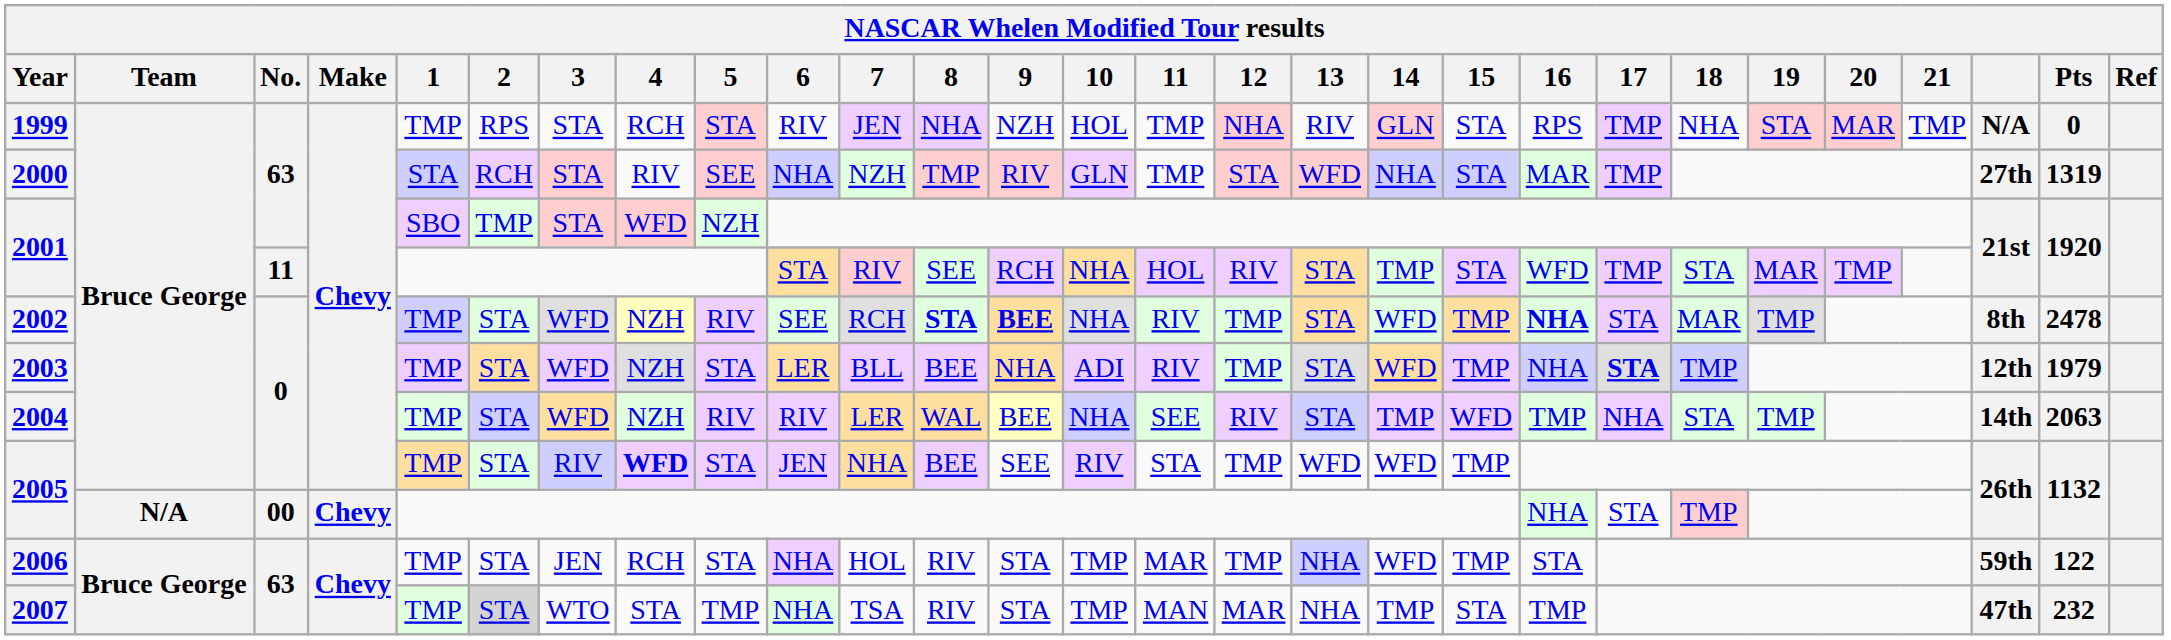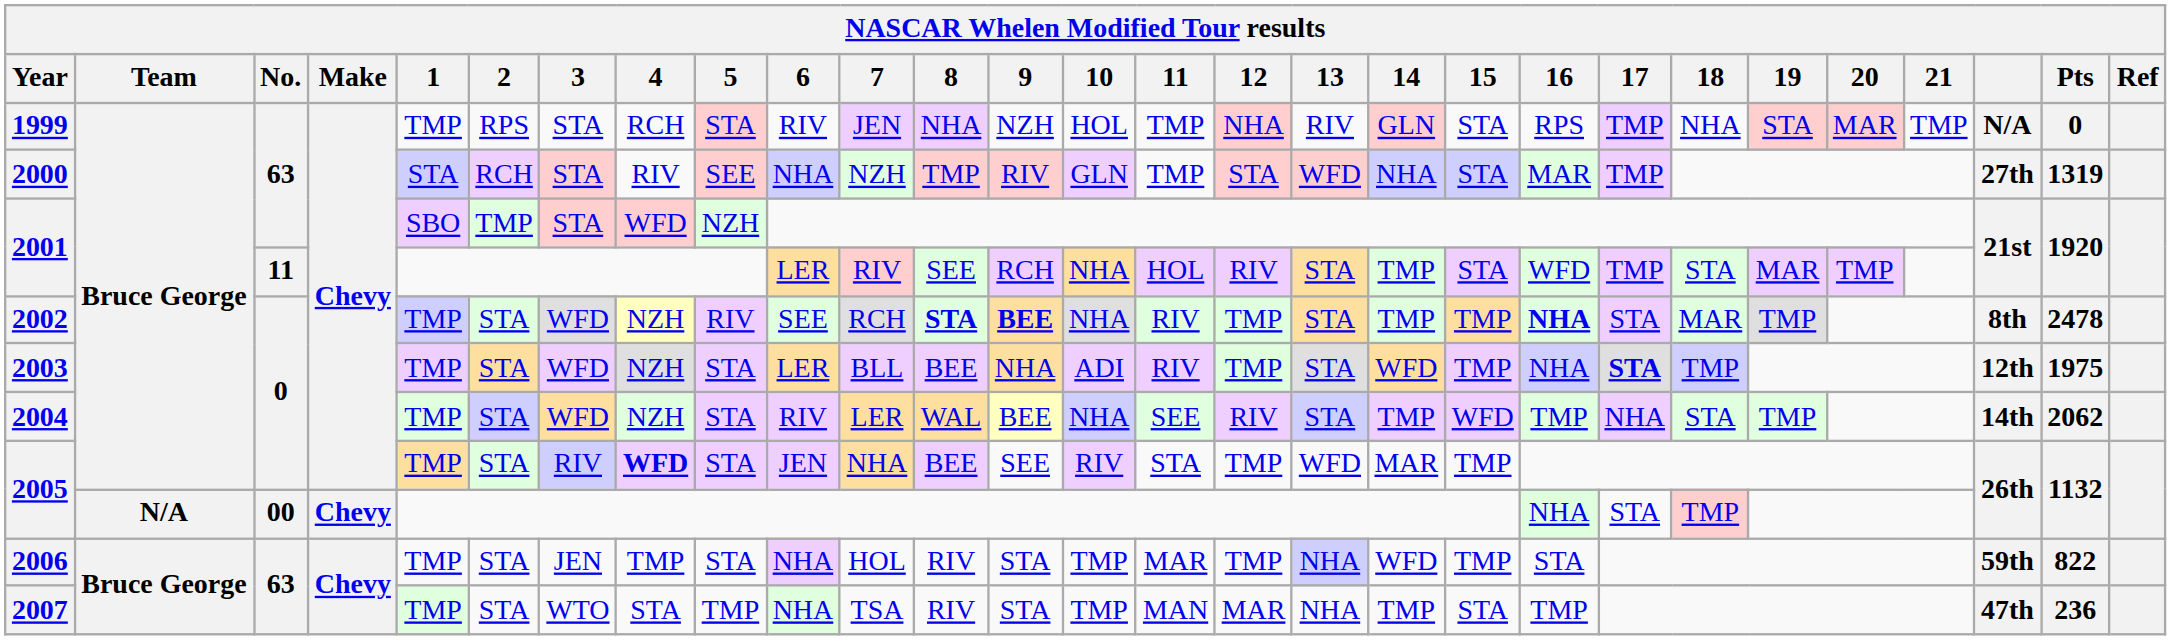 <table class="wikitable" style="text-align:center; font-size:75%">
 <tr>
 <th colspan=38><a href='#'>NASCAR Whelen Modified Tour</a> results</th>
 </tr>
 <tr>
 <th>Year</th>
 <th>Team</th>
 <th>No.</th>
 <th>Make</th>
 <th>1</th>
 <th>2</th>
 <th>3</th>
 <th>4</th>
 <th>5</th>
 <th>6</th>
 <th>7</th>
 <th>8</th>
 <th>9</th>
 <th>10</th>
 <th>11</th>
 <th>12</th>
 <th>13</th>
 <th>14</th>
 <th>15</th>
 <th>16</th>
 <th>17</th>
 <th>18</th>
 <th>19</th>
 <th>20</th>
 <th>21</th>
 <th></th>
 <th>Pts</th>
 <th>Ref</th>
 </tr>
 <tr>
 <th><a href='#'>1999</a></th>
 <th rowspan=8>Bruce George</th>
 <th rowspan=3>63</th>
 <th rowspan=8><a href='#'>Chevy</a></th>
 <td><a href='#'>TMP</a></td>
 <td><a href='#'>RPS</a></td>
 <td><a href='#'>STA</a></td>
 <td><a href='#'>RCH</a></td>
 <td style="background:#FFCFCF;"><a href='#'>STA</a><br></td>
 <td><a href='#'>RIV</a></td>
 <td style="background:#EFCFFF;"><a href='#'>JEN</a><br></td>
 <td style="background:#EFCFFF;"><a href='#'>NHA</a><br></td>
 <td><a href='#'>NZH</a></td>
 <td><a href='#'>HOL</a></td>
 <td><a href='#'>TMP</a></td>
 <td style="background:#FFCFCF;"><a href='#'>NHA</a><br></td>
 <td><a href='#'>RIV</a></td>
 <td style="background:#FFCFCF;"><a href='#'>GLN</a><br></td>
 <td><a href='#'>STA</a></td>
 <td><a href='#'>RPS</a></td>
 <td style="background:#EFCFFF;"><a href='#'>TMP</a><br></td>
 <td><a href='#'>NHA</a></td>
 <td style="background:#FFCFCF;"><a href='#'>STA</a><br></td>
 <td style="background:#FFCFCF;"><a href='#'>MAR</a><br></td>
 <td><a href='#'>TMP</a></td>
 <th>N/A</th>
 <th>0</th>
 <th></th>
 </tr>
 <tr>
 <th><a href='#'>2000</a></th>
 <td style="background:#CFCFFF;"><a href='#'>STA</a><br></td>
 <td style="background:#EFCFFF;"><a href='#'>RCH</a><br></td>
 <td style="background:#FFCFCF;"><a href='#'>STA</a><br></td>
 <td><a href='#'>RIV</a></td>
 <td style="background:#FFCFCF;"><a href='#'>SEE</a><br></td>
 <td style="background:#CFCFFF;"><a href='#'>NHA</a><br></td>
 <td style="background:#DFFFDF;"><a href='#'>NZH</a><br></td>
 <td style="background:#FFCFCF;"><a href='#'>TMP</a><br></td>
 <td style="background:#FFCFCF;"><a href='#'>RIV</a><br></td>
 <td style="background:#EFCFFF;"><a href='#'>GLN</a><br></td>
 <td><a href='#'>TMP</a></td>
 <td style="background:#FFCFCF;"><a href='#'>STA</a><br></td>
 <td style="background:#FFCFCF;"><a href='#'>WFD</a><br></td>
 <td style="background:#CFCFFF;"><a href='#'>NHA</a><br></td>
 <td style="background:#CFCFFF;"><a href='#'>STA</a><br></td>
 <td style="background:#DFFFDF;"><a href='#'>MAR</a><br></td>
 <td style="background:#EFCFFF;"><a href='#'>TMP</a><br></td>
 <td colspan=4></td>
 <th>27th</th>
 <th>1319</th>
 <th></th>
 </tr>
 <tr>
 <th rowspan=2><a href='#'>2001</a></th>
 <td style="background:#EFCFFF;"><a href='#'>SBO</a><br></td>
 <td style="background:#DFFFDF;"><a href='#'>TMP</a><br></td>
 <td style="background:#FFCFCF;"><a href='#'>STA</a><br></td>
 <td style="background:#FFCFCF;"><a href='#'>WFD</a><br></td>
 <td style="background:#DFFFDF;"><a href='#'>NZH</a><br></td>
 <td colspan=16></td>
 <th rowspan=2>21st</th>
 <th rowspan=2>1920</th>
 <th rowspan=2></th>
 </tr>
 <tr>
 <th>11</th>
 <td colspan=5></td>
-<td style="background:#FFDF9F;"><a href='#'>STA</a><br></td>
+<td style="background:#FFDF9F;"><a href='#'>LER</a><br></td>
 <td style="background:#FFCFCF;"><a href='#'>RIV</a><br></td>
 <td style="background:#DFFFDF;"><a href='#'>SEE</a><br></td>
 <td style="background:#EFCFFF;"><a href='#'>RCH</a><br></td>
 <td style="background:#FFDF9F;"><a href='#'>NHA</a><br></td>
 <td style="background:#EFCFFF;"><a href='#'>HOL</a><br></td>
 <td style="background:#EFCFFF;"><a href='#'>RIV</a><br></td>
 <td style="background:#FFDF9F;"><a href='#'>STA</a><br></td>
 <td style="background:#DFFFDF;"><a href='#'>TMP</a><br></td>
 <td style="background:#EFCFFF;"><a href='#'>STA</a><br></td>
 <td style="background:#DFFFDF;"><a href='#'>WFD</a><br></td>
 <td style="background:#EFCFFF;"><a href='#'>TMP</a><br></td>
 <td style="background:#DFFFDF;"><a href='#'>STA</a><br></td>
 <td style="background:#EFCFFF;"><a href='#'>MAR</a><br></td>
 <td style="background:#EFCFFF;"><a href='#'>TMP</a><br></td>
 <td></td>
 </tr>
 <tr>
 <th><a href='#'>2002</a></th>
 <th rowspan=4>0</th>
 <td style="background:#CFCFFF;"><a href='#'>TMP</a><br></td>
 <td style="background:#DFFFDF;"><a href='#'>STA</a><br></td>
 <td style="background:#DFDFDF;"><a href='#'>WFD</a><br></td>
 <td style="background:#FFFFBF;"><a href='#'>NZH</a><br></td>
 <td style="background:#EFCFFF;"><a href='#'>RIV</a><br></td>
 <td style="background:#DFFFDF;"><a href='#'>SEE</a><br></td>
 <td style="background:#DFDFDF;"><a href='#'>RCH</a><br></td>
 <td style="background:#DFFFDF;"><strong><a href='#'>STA</a></strong><br></td>
 <td style="background:#FFDF9F;"><strong><a href='#'>BEE</a></strong><br></td>
 <td style="background:#DFDFDF;"><a href='#'>NHA</a><br></td>
 <td style="background:#DFFFDF;"><a href='#'>RIV</a><br></td>
 <td style="background:#DFFFDF;"><a href='#'>TMP</a><br></td>
 <td style="background:#FFDF9F;"><a href='#'>STA</a><br></td>
-<td style="background:#DFFFDF;"><a href='#'>WFD</a><br></td>
+<td style="background:#DFFFDF;"><a href='#'>TMP</a><br></td>
 <td style="background:#FFDF9F;"><a href='#'>TMP</a><br></td>
 <td style="background:#DFFFDF;"><strong><a href='#'>NHA</a></strong><br></td>
 <td style="background:#EFCFFF;"><a href='#'>STA</a><br></td>
 <td style="background:#DFFFDF;"><a href='#'>MAR</a><br></td>
 <td style="background:#DFDFDF;"><a href='#'>TMP</a><br></td>
 <td colspan=2></td>
 <th>8th</th>
 <th>2478</th>
 <th></th>
 </tr>
 <tr>
 <th><a href='#'>2003</a></th>
 <td style="background:#EFCFFF;"><a href='#'>TMP</a><br></td>
 <td style="background:#FFDF9F;"><a href='#'>STA</a><br></td>
 <td style="background:#EFCFFF;"><a href='#'>WFD</a><br></td>
 <td style="background:#DFDFDF;"><a href='#'>NZH</a><br></td>
 <td style="background:#EFCFFF;"><a href='#'>STA</a><br></td>
 <td style="background:#FFDF9F;"><a href='#'>LER</a><br></td>
 <td style="background:#EFCFFF;"><a href='#'>BLL</a><br></td>
 <td style="background:#EFCFFF;"><a href='#'>BEE</a><br></td>
 <td style="background:#FFDF9F;"><a href='#'>NHA</a><br></td>
 <td style="background:#EFCFFF;"><a href='#'>ADI</a><br></td>
 <td style="background:#EFCFFF;"><a href='#'>RIV</a><br></td>
 <td style="background:#DFFFDF;"><a href='#'>TMP</a><br></td>
 <td style="background:#DFDFDF;"><a href='#'>STA</a><br></td>
 <td style="background:#FFDF9F;"><a href='#'>WFD</a><br></td>
 <td style="background:#EFCFFF;"><a href='#'>TMP</a><br></td>
 <td style="background:#CFCFFF;"><a href='#'>NHA</a><br></td>
 <td style="background:#DFDFDF;"><strong><a href='#'>STA</a></strong><br></td>
 <td style="background:#CFCFFF;"><a href='#'>TMP</a><br></td>
 <td colspan=3></td>
 <th>12th</th>
-<th>1979</th>
+<th>1975</th>
 <th></th>
 </tr>
 <tr>
 <th><a href='#'>2004</a></th>
 <td style="background:#DFFFDF;"><a href='#'>TMP</a><br></td>
 <td style="background:#CFCFFF;"><a href='#'>STA</a><br></td>
 <td style="background:#FFDF9F;"><a href='#'>WFD</a><br></td>
 <td style="background:#DFFFDF;"><a href='#'>NZH</a><br></td>
-<td style="background:#EFCFFF;"><a href='#'>RIV</a><br></td>
+<td style="background:#EFCFFF;"><a href='#'>STA</a><br></td>
 <td style="background:#EFCFFF;"><a href='#'>RIV</a><br></td>
 <td style="background:#FFDF9F;"><a href='#'>LER</a><br></td>
 <td style="background:#FFDF9F;"><a href='#'>WAL</a><br></td>
 <td style="background:#FFFFBF;"><a href='#'>BEE</a><br></td>
 <td style="background:#CFCFFF;"><a href='#'>NHA</a><br></td>
 <td style="background:#DFFFDF;"><a href='#'>SEE</a><br></td>
 <td style="background:#EFCFFF;"><a href='#'>RIV</a><br></td>
 <td style="background:#CFCFFF;"><a href='#'>STA</a><br></td>
 <td style="background:#EFCFFF;"><a href='#'>TMP</a><br></td>
 <td style="background:#EFCFFF;"><a href='#'>WFD</a><br></td>
 <td style="background:#DFFFDF;"><a href='#'>TMP</a><br></td>
 <td style="background:#EFCFFF;"><a href='#'>NHA</a><br></td>
 <td style="background:#DFFFDF;"><a href='#'>STA</a><br></td>
 <td style="background:#DFFFDF;"><a href='#'>TMP</a><br></td>
 <td colspan=2></td>
 <th>14th</th>
-<th>2063</th>
+<th>2062</th>
 <th></th>
 </tr>
 <tr>
 <th rowspan=2><a href='#'>2005</a></th>
 <td style="background:#FFDF9F;"><a href='#'>TMP</a><br></td>
 <td style="background:#DFFFDF;"><a href='#'>STA</a><br></td>
 <td style="background:#CFCFFF;"><a href='#'>RIV</a><br></td>
 <td style="background:#EFCFFF;"><strong><a href='#'>WFD</a><br></strong></td>
 <td style="background:#EFCFFF;"><a href='#'>STA</a><br></td>
 <td style="background:#EFCFFF;"><a href='#'>JEN</a><br></td>
 <td style="background:#FFDF9F;"><a href='#'>NHA</a><br></td>
 <td style="background:#EFCFFF;"><a href='#'>BEE</a><br></td>
 <td><a href='#'>SEE</a></td>
 <td style="background:#EFCFFF;"><a href='#'>RIV</a><br></td>
 <td><a href='#'>STA</a></td>
 <td><a href='#'>TMP</a></td>
 <td><a href='#'>WFD</a></td>
-<td><a href='#'>WFD</a></td>
+<td><a href='#'>MAR</a></td>
 <td><a href='#'>TMP</a></td>
 <td colspan=6></td>
 <th rowspan=2>26th</th>
 <th rowspan=2>1132</th>
 <th rowspan=2></th>
 </tr>
 <tr>
 <th>N/A</th>
 <th>00</th>
 <th><a href='#'>Chevy</a></th>
 <td colspan=15></td>
 <td style="background:#DFFFDF;"><a href='#'>NHA</a><br></td>
 <td><a href='#'>STA</a></td>
 <td style="background:#FFCFCF;"><a href='#'>TMP</a><br></td>
 <td colspan=3></td>
 </tr>
 <tr>
 <th><a href='#'>2006</a></th>
 <th rowspan=2>Bruce George</th>
 <th rowspan=2>63</th>
 <th rowspan=2><a href='#'>Chevy</a></th>
 <td><a href='#'>TMP</a></td>
 <td><a href='#'>STA</a></td>
 <td><a href='#'>JEN</a></td>
-<td><a href='#'>RCH</a></td>
+<td><a href='#'>TMP</a></td>
 <td><a href='#'>STA</a></td>
 <td style="background:#EFCFFF;"><a href='#'>NHA</a><br></td>
 <td><a href='#'>HOL</a></td>
 <td><a href='#'>RIV</a></td>
 <td><a href='#'>STA</a></td>
 <td><a href='#'>TMP</a></td>
 <td><a href='#'>MAR</a></td>
 <td><a href='#'>TMP</a></td>
 <td style="background:#CFCFFF;"><a href='#'>NHA</a><br></td>
 <td><a href='#'>WFD</a></td>
 <td><a href='#'>TMP</a></td>
 <td><a href='#'>STA</a></td>
 <td colspan=5></td>
 <th>59th</th>
-<th>122</th>
+<th>822</th>
 <th></th>
 </tr>
 <tr>
 <th><a href='#'>2007</a></th>
 <td style="background:#DFFFDF;"><a href='#'>TMP</a><br></td>
-<td style="background: lightgrey;"><a href='#'>STA</a></td>
+<td><a href='#'>STA</a></td>
 <td><a href='#'>WTO</a></td>
 <td><a href='#'>STA</a></td>
 <td><a href='#'>TMP</a></td>
 <td style="background:#DFFFDF;"><a href='#'>NHA</a><br></td>
 <td><a href='#'>TSA</a></td>
 <td><a href='#'>RIV</a></td>
 <td><a href='#'>STA</a></td>
 <td><a href='#'>TMP</a></td>
 <td><a href='#'>MAN</a></td>
 <td><a href='#'>MAR</a></td>
 <td><a href='#'>NHA</a></td>
 <td><a href='#'>TMP</a></td>
 <td><a href='#'>STA</a></td>
 <td><a href='#'>TMP</a></td>
 <td colspan=5></td>
 <th>47th</th>
-<th>232</th>
+<th>236</th>
 <th></th>
 </tr>
 </table>
